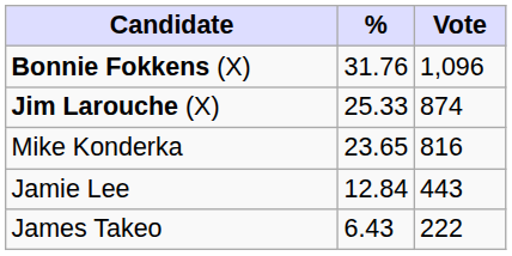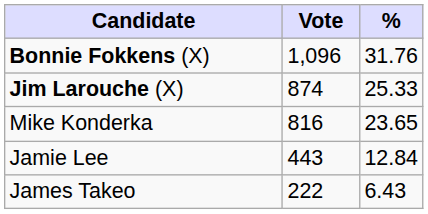 <table class="wikitable">
 <tr>
 <th style="background:#ddf; width:200px;">Candidate</th>
+<th style="background:#ddf; width:50px;">Vote</th>
 <th style="background:#ddf; width:30px;">%</th>
-<th style="background:#ddf; width:50px;">Vote</th>
 </tr>
 <tr>
 <td><strong>Bonnie Fokkens</strong> (X)</td>
+<td>1,096</td>
 <td>31.76</td>
-<td>1,096</td>
 </tr>
 <tr>
 <td><strong>Jim Larouche</strong> (X)</td>
+<td>874</td>
 <td>25.33</td>
-<td>874</td>
 </tr>
 <tr>
 <td>Mike Konderka</td>
+<td>816</td>
 <td>23.65</td>
-<td>816</td>
 </tr>
 <tr>
 <td>Jamie Lee</td>
+<td>443</td>
 <td>12.84</td>
-<td>443</td>
 </tr>
 <tr>
 <td>James Takeo</td>
+<td>222</td>
 <td>6.43</td>
-<td>222</td>
 </tr>
 </table>
